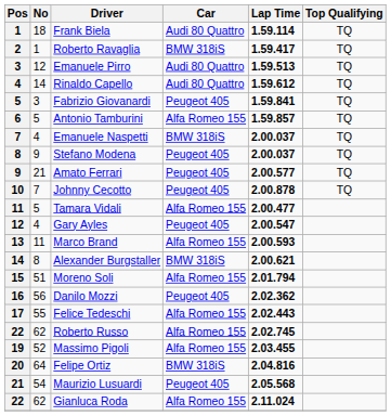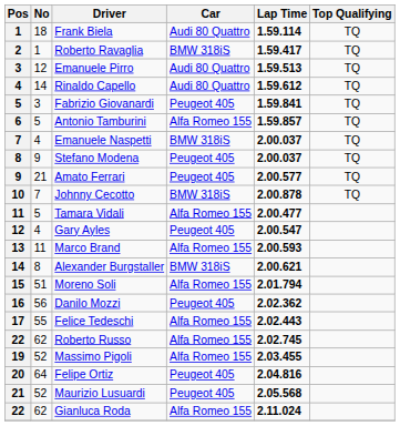 <table class="wikitable" style="font-size: 85%;">
 <tr>
 <th>Pos</th>
 <th>No</th>
 <th>Driver</th>
 <th>Car</th>
 <th>Lap Time</th>
 <th>Top Qualifying</th>
 </tr>
 <tr>
 <th>1</th>
 <td>18</td>
 <td> <a href='#'>Frank Biela</a></td>
 <td><a href='#'>Audi 80 Quattro</a></td>
 <td><strong>1.59.114</strong></td>
 <td align=center>TQ</td>
 </tr>
 <tr>
 <th>2</th>
 <td>1</td>
 <td> <a href='#'>Roberto Ravaglia</a></td>
 <td><a href='#'>BMW 318iS</a></td>
 <td><strong>1.59.417</strong></td>
 <td align=center>TQ</td>
 </tr>
 <tr>
 <th>3</th>
 <td>12</td>
 <td> <a href='#'>Emanuele Pirro</a></td>
 <td><a href='#'>Audi 80 Quattro</a></td>
 <td><strong>1.59.513</strong></td>
 <td align=center>TQ</td>
 </tr>
 <tr>
 <th>4</th>
 <td>14</td>
 <td> <a href='#'>Rinaldo Capello</a></td>
 <td><a href='#'>Audi 80 Quattro</a></td>
 <td><strong>1.59.612</strong></td>
 <td align=center>TQ</td>
 </tr>
 <tr>
 <th>5</th>
 <td>3</td>
 <td> <a href='#'>Fabrizio Giovanardi</a></td>
 <td><a href='#'>Peugeot 405</a></td>
 <td><strong>1.59.841</strong></td>
 <td align=center>TQ</td>
 </tr>
 <tr>
 <th>6</th>
 <td>5</td>
 <td> <a href='#'>Antonio Tamburini</a></td>
 <td><a href='#'>Alfa Romeo 155</a></td>
 <td><strong>1.59.857</strong></td>
 <td align=center>TQ</td>
 </tr>
 <tr>
 <th>7</th>
 <td>4</td>
 <td> <a href='#'>Emanuele Naspetti</a></td>
 <td><a href='#'>BMW 318iS</a></td>
 <td><strong>2.00.037</strong></td>
 <td align=center>TQ</td>
 </tr>
 <tr>
 <th>8</th>
 <td>9</td>
 <td> <a href='#'>Stefano Modena</a></td>
 <td><a href='#'>Peugeot 405</a></td>
 <td><strong>2.00.037</strong></td>
 <td align=center>TQ</td>
 </tr>
 <tr>
 <th>9</th>
 <td>21</td>
 <td> <a href='#'>Amato Ferrari</a></td>
 <td><a href='#'>Peugeot 405</a></td>
 <td><strong>2.00.577</strong></td>
 <td align=center>TQ</td>
 </tr>
 <tr>
 <th>10</th>
 <td>7</td>
 <td> <a href='#'>Johnny Cecotto</a></td>
-<td><a href='#'>Peugeot 405</a></td>
+<td><a href='#'>BMW 318iS</a></td>
 <td><strong>2.00.878</strong></td>
 <td align=center>TQ</td>
 </tr>
 <tr>
 <th>11</th>
 <td>5</td>
 <td> <a href='#'>Tamara Vidali</a></td>
 <td><a href='#'>Alfa Romeo 155</a></td>
 <td><strong>2.00.477</strong></td>
 <td></td>
 </tr>
 <tr>
 <th>12</th>
 <td>4</td>
 <td> <a href='#'>Gary Ayles</a></td>
 <td><a href='#'>Peugeot 405</a></td>
 <td><strong>2.00.547</strong></td>
 <td></td>
 </tr>
 <tr>
 <th>13</th>
 <td>11</td>
 <td> <a href='#'>Marco Brand</a></td>
 <td><a href='#'>Alfa Romeo 155</a></td>
 <td><strong>2.00.593</strong></td>
 <td></td>
 </tr>
 <tr>
 <th>14</th>
 <td>8</td>
 <td> <a href='#'> Alexander Burgstaller</a></td>
 <td><a href='#'>BMW 318iS</a></td>
 <td><strong>2.00.621</strong></td>
 <td></td>
 </tr>
 <tr>
 <th>15</th>
 <td>51</td>
 <td> <a href='#'>Moreno Soli</a></td>
 <td><a href='#'>Alfa Romeo 155</a></td>
 <td><strong>2.01.794</strong></td>
 <td></td>
 </tr>
 <tr>
 <th>16</th>
 <td>56</td>
 <td> <a href='#'>Danilo Mozzi</a></td>
 <td><a href='#'>Peugeot 405</a></td>
 <td><strong>2.02.362</strong></td>
 <td></td>
 </tr>
 <tr>
 <th>17</th>
 <td>55</td>
 <td> <a href='#'>Felice Tedeschi</a></td>
 <td><a href='#'>Alfa Romeo 155</a></td>
 <td><strong>2.02.443</strong></td>
 <td></td>
 </tr>
 <tr>
 <th>22</th>
 <td>62</td>
 <td> <a href='#'>Roberto Russo</a></td>
 <td><a href='#'>Alfa Romeo 155</a></td>
 <td><strong>2.02.745</strong></td>
 <td></td>
 </tr>
 <tr>
 <th>19</th>
 <td>52</td>
 <td> <a href='#'>Massimo Pigoli</a></td>
 <td><a href='#'>Alfa Romeo 155</a></td>
 <td><strong>2.03.455</strong></td>
 <td></td>
 </tr>
 <tr>
 <th>20</th>
 <td>64</td>
 <td> <a href='#'>Felipe Ortiz</a></td>
-<td><a href='#'>BMW 318iS</a></td>
+<td><a href='#'>Peugeot 405</a></td>
 <td><strong>2.04.816</strong></td>
 <td></td>
 </tr>
 <tr>
 <th>21</th>
-<td>54</td>
+<td>52</td>
 <td> <a href='#'>Maurizio Lusuardi</a></td>
 <td><a href='#'>Peugeot 405</a></td>
 <td><strong>2.05.568</strong></td>
 <td></td>
 </tr>
 <tr>
 <th>22</th>
 <td>62</td>
 <td> <a href='#'>Gianluca Roda</a></td>
 <td><a href='#'>Alfa Romeo 155</a></td>
 <td><strong>2.11.024</strong></td>
 <td></td>
 </tr>
 <tr>
 </tr>
 </table>
